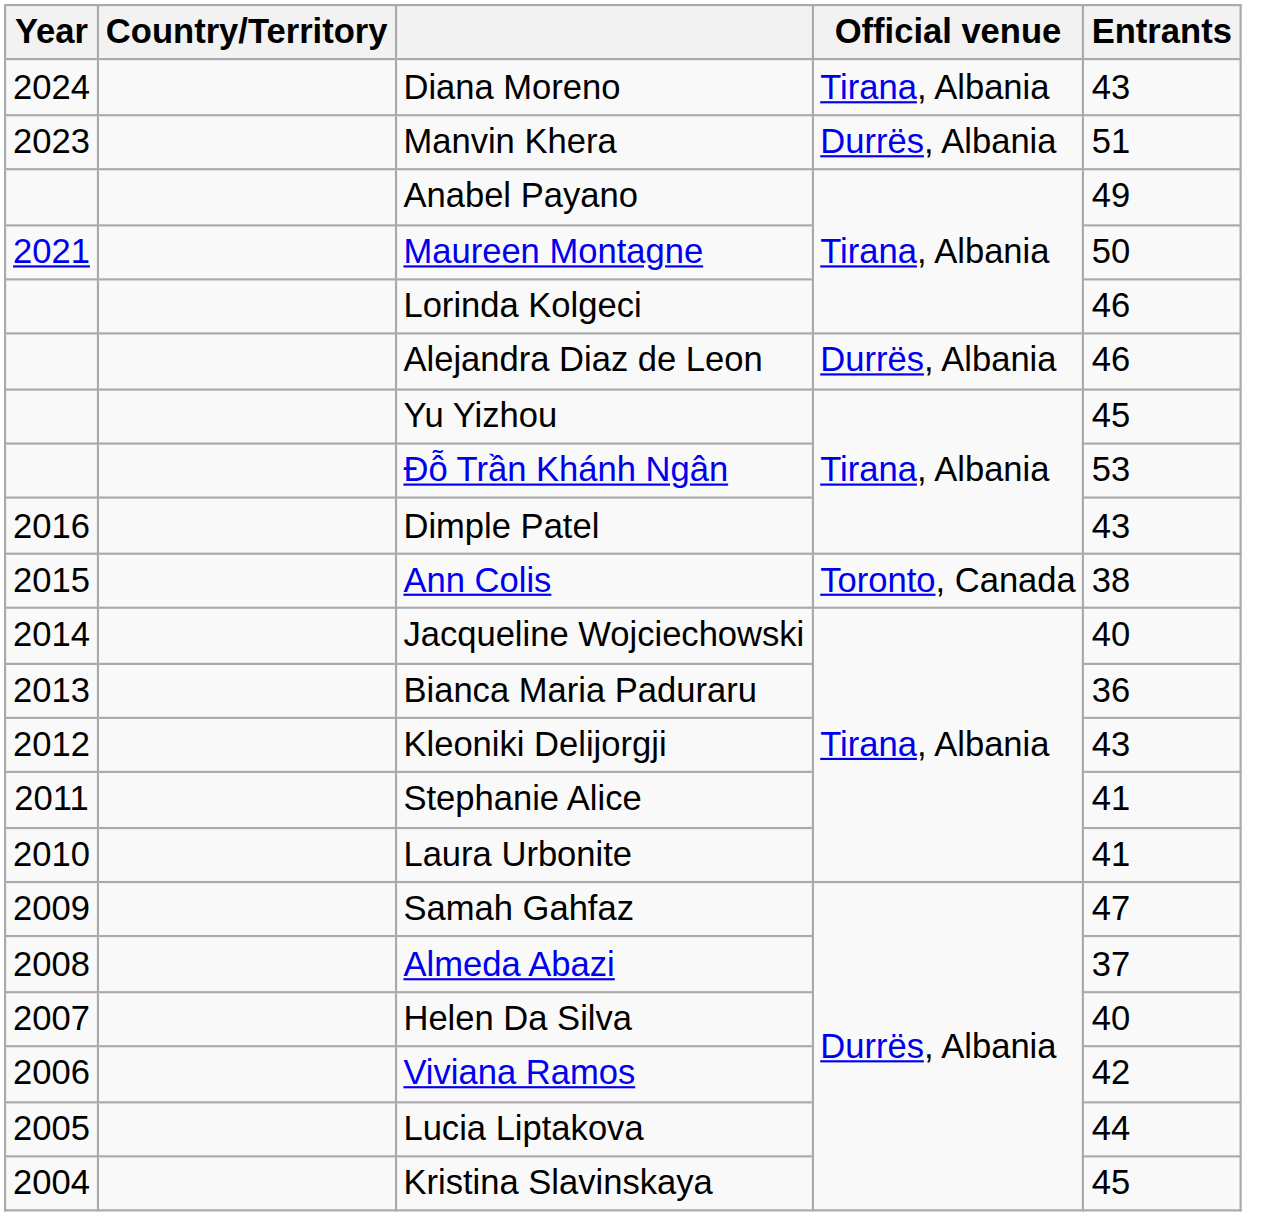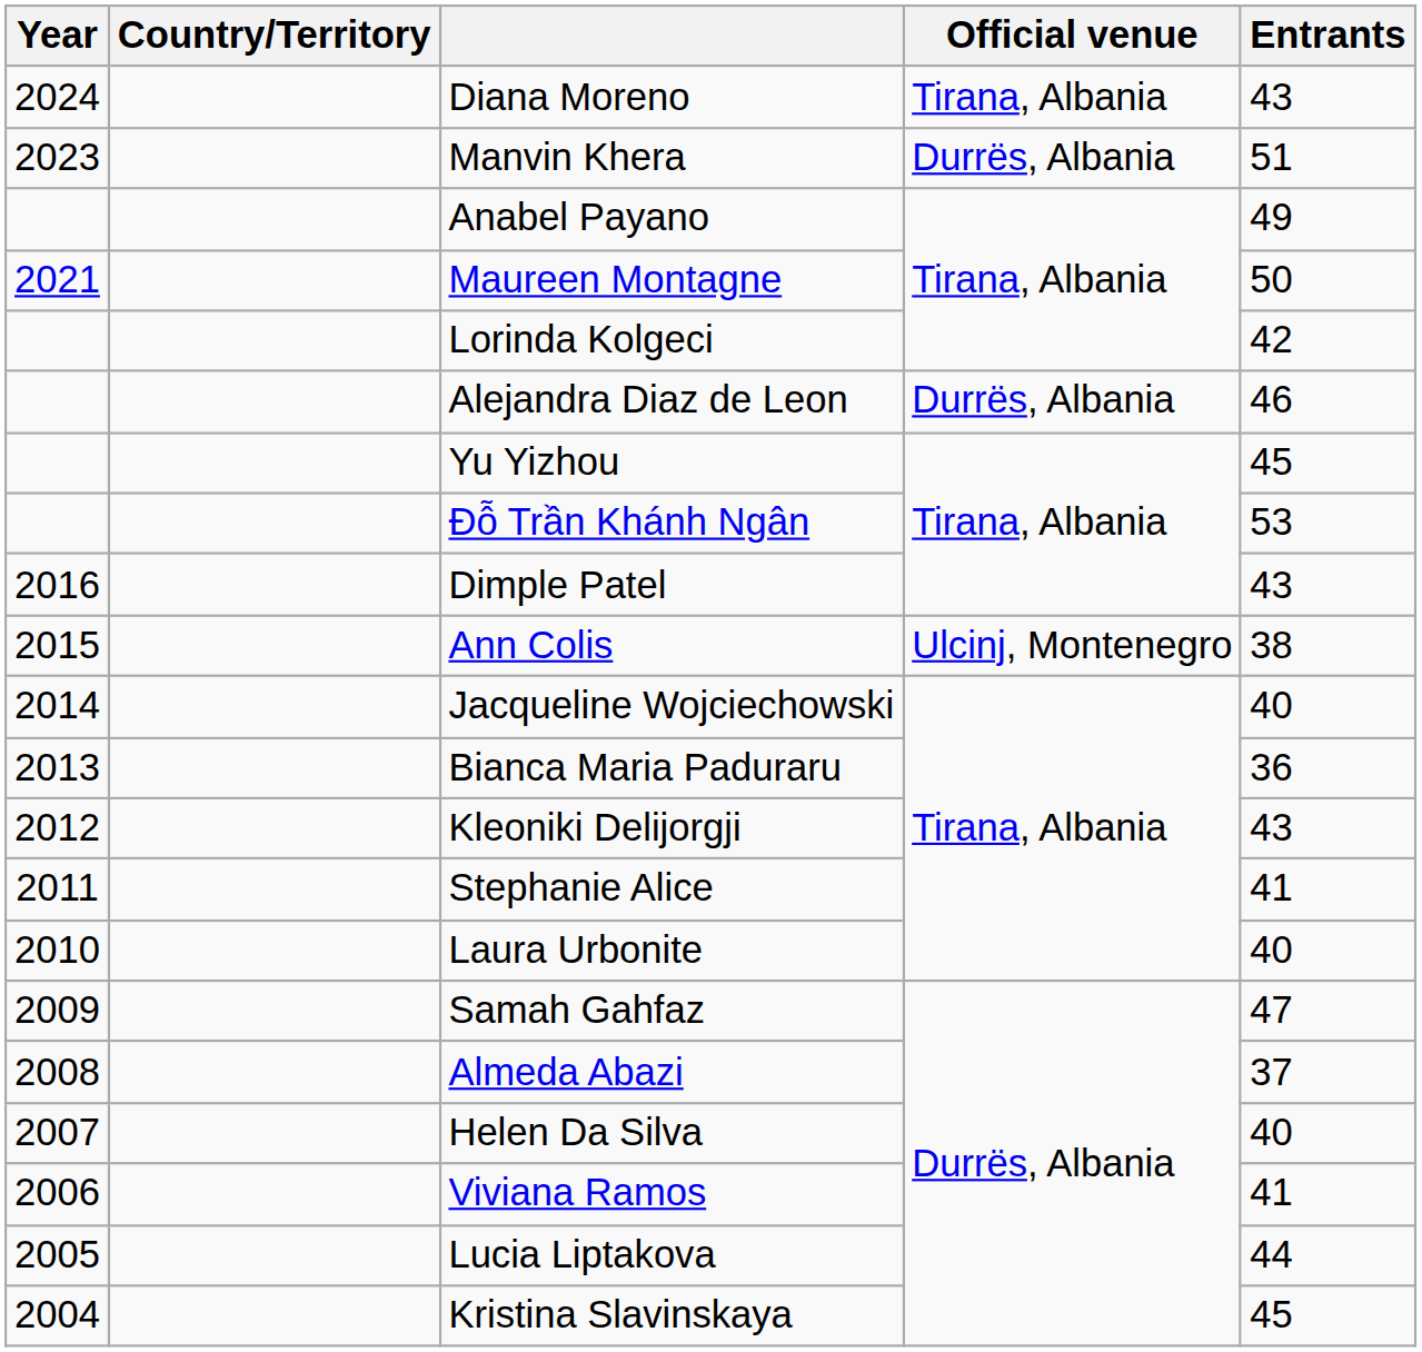 <table class="wikitable ">
 <tr>
 <th>Year</th>
 <th>Country/Territory</th>
 <th></th>
 <th>Official venue</th>
 <th>Entrants</th>
 </tr>
 <tr>
 <td style="text-align: center;">2024</td>
 <td></td>
 <td>Diana Moreno</td>
 <td><a href='#'>Tirana</a>, Albania</td>
 <td>43</td>
 </tr>
 <tr>
 <td style="text-align: center;">2023</td>
 <td></td>
 <td>Manvin Khera</td>
 <td><a href='#'>Durrës</a>, Albania</td>
 <td>51</td>
 </tr>
 <tr>
 <td style="text-align: center;"></td>
 <td></td>
 <td>Anabel Payano</td>
 <td rowspan="3"><a href='#'>Tirana</a>, Albania</td>
 <td>49</td>
 </tr>
 <tr>
 <td style="text-align: center;"><a href='#'>2021</a></td>
 <td></td>
 <td><a href='#'>Maureen Montagne</a></td>
 <td>50</td>
 </tr>
 <tr>
 <td style="text-align: center;"></td>
 <td></td>
 <td>Lorinda Kolgeci</td>
-<td>46</td>
+<td>42</td>
 </tr>
 <tr>
 <td style="text-align: center;"></td>
 <td></td>
 <td>Alejandra Diaz de Leon</td>
 <td><a href='#'>Durrës</a>, Albania</td>
 <td>46</td>
 </tr>
 <tr>
 <td style="text-align: center;"></td>
 <td></td>
 <td>Yu Yizhou</td>
 <td rowspan="3"><a href='#'>Tirana</a>, Albania</td>
 <td>45</td>
 </tr>
 <tr>
 <td style="text-align: center;"></td>
 <td></td>
 <td><a href='#'>Đỗ Trần Khánh Ngân</a></td>
 <td>53</td>
 </tr>
 <tr>
 <td style="text-align: center;">2016</td>
 <td></td>
 <td>Dimple Patel</td>
 <td>43</td>
 </tr>
 <tr>
 <td style="text-align: center;">2015</td>
 <td></td>
 <td><a href='#'>Ann Colis</a></td>
-<td><a href='#'>Toronto</a>, Canada</td>
+<td><a href='#'>Ulcinj</a>, Montenegro</td>
 <td>38</td>
 </tr>
 <tr>
 <td style="text-align: center;">2014</td>
 <td></td>
 <td>Jacqueline Wojciechowski</td>
 <td rowspan="5"><a href='#'>Tirana</a>, Albania</td>
 <td>40</td>
 </tr>
 <tr>
 <td style="text-align: center;">2013</td>
 <td></td>
 <td>Bianca Maria Paduraru</td>
 <td>36</td>
 </tr>
 <tr>
 <td style="text-align: center;">2012</td>
 <td></td>
 <td>Kleoniki Delijorgji</td>
 <td>43</td>
 </tr>
 <tr>
 <td style="text-align: center;">2011</td>
 <td></td>
 <td>Stephanie Alice</td>
 <td>41</td>
 </tr>
 <tr>
 <td style="text-align: center;">2010</td>
 <td></td>
 <td>Laura Urbonite</td>
-<td>41</td>
+<td>40</td>
 </tr>
 <tr>
 <td style="text-align: center;">2009</td>
 <td></td>
 <td>Samah Gahfaz</td>
 <td rowspan="6"><a href='#'>Durrës</a>, Albania</td>
 <td>47</td>
 </tr>
 <tr>
 <td style="text-align: center;">2008</td>
 <td></td>
 <td><a href='#'>Almeda Abazi</a></td>
 <td>37</td>
 </tr>
 <tr>
 <td style="text-align: center;">2007</td>
 <td></td>
 <td>Helen Da Silva</td>
 <td>40</td>
 </tr>
 <tr>
 <td style="text-align: center;">2006</td>
 <td></td>
 <td><a href='#'>Viviana Ramos</a></td>
-<td>42</td>
+<td>41</td>
 </tr>
 <tr>
 <td style="text-align: center;">2005</td>
 <td></td>
 <td>Lucia Liptakova</td>
 <td>44</td>
 </tr>
 <tr>
 <td style="text-align: center;">2004</td>
 <td></td>
 <td>Kristina Slavinskaya</td>
 <td>45</td>
 </tr>
 </table>
